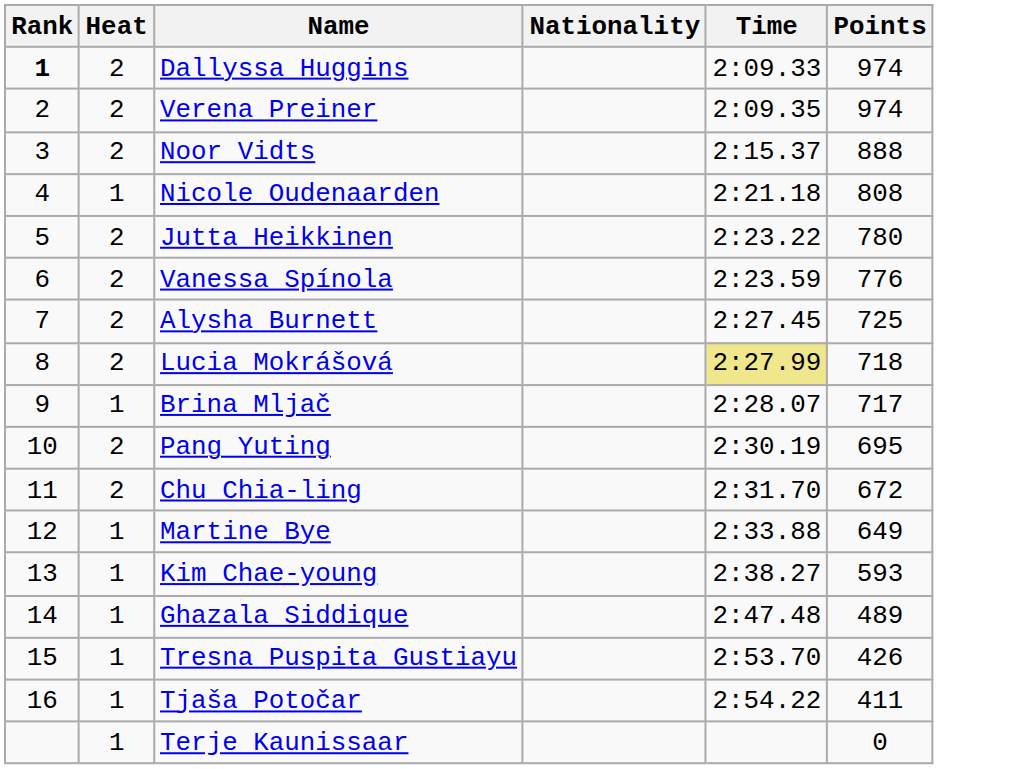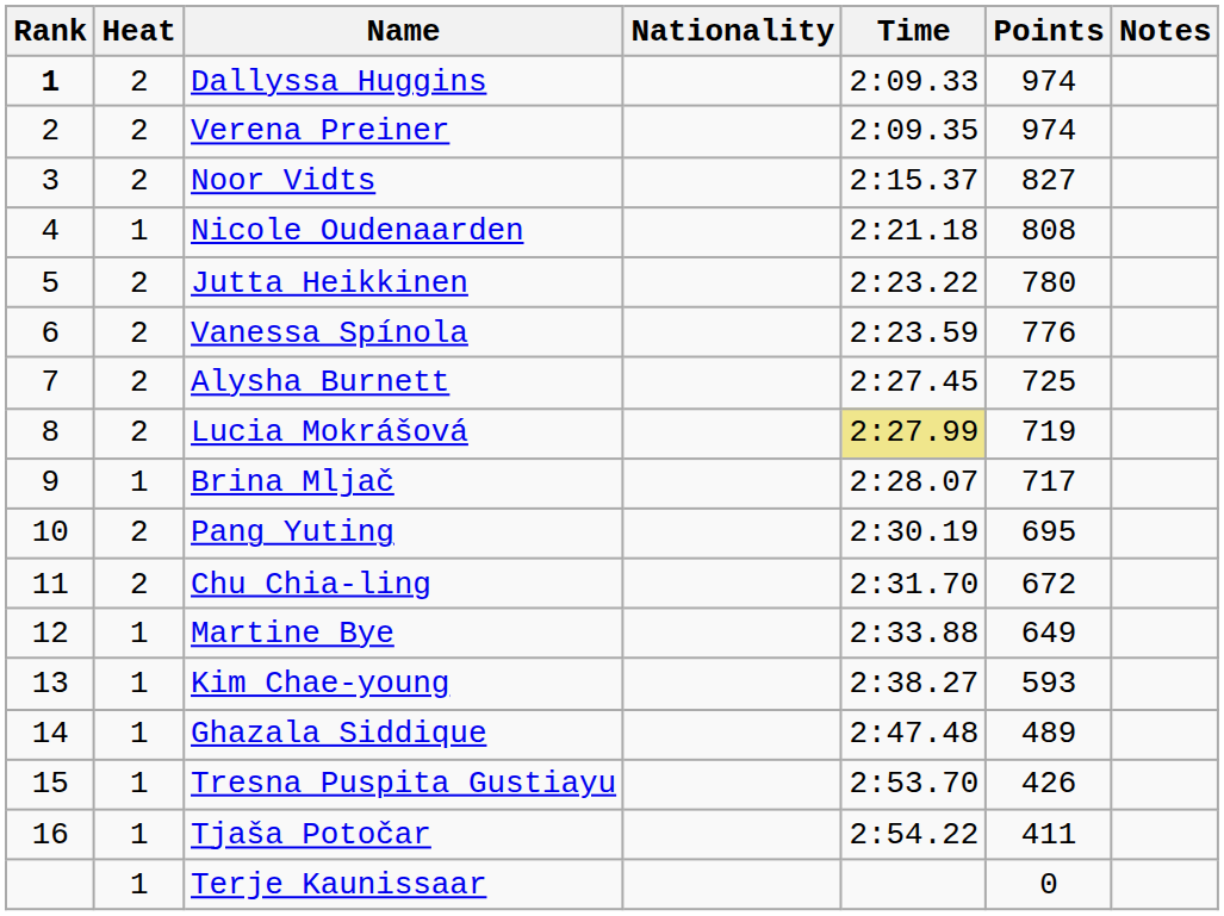 <table class="wikitable sortable" style="text-align:center">
 <tr>
 <th>Rank</th>
 <th>Heat</th>
 <th>Name</th>
 <th>Nationality</th>
 <th>Time</th>
 <th>Points</th>
+<th>Notes</th>
 </tr>
 <tr>
 <td><strong>1</strong></td>
 <td>2</td>
 <td align="left"><a href='#'>Dallyssa Huggins</a></td>
 <td align=left></td>
 <td>2:09.33</td>
 <td>974</td>
+<td></td>
 </tr>
 <tr>
 <td>2</td>
 <td>2</td>
 <td align="left"><a href='#'>Verena Preiner</a></td>
 <td align=left></td>
 <td>2:09.35</td>
 <td>974</td>
+<td></td>
 </tr>
 <tr>
 <td>3</td>
 <td>2</td>
 <td align="left"><a href='#'>Noor Vidts</a></td>
 <td align=left></td>
 <td>2:15.37</td>
-<td>888</td>
+<td>827</td>
+<td></td>
 </tr>
 <tr>
 <td>4</td>
 <td>1</td>
 <td align="left"><a href='#'>Nicole Oudenaarden</a></td>
 <td align=left></td>
 <td>2:21.18</td>
 <td>808</td>
+<td></td>
 </tr>
 <tr>
 <td>5</td>
 <td>2</td>
 <td align="left"><a href='#'>Jutta Heikkinen</a></td>
 <td align=left></td>
 <td>2:23.22</td>
 <td>780</td>
+<td></td>
 </tr>
 <tr>
 <td>6</td>
 <td>2</td>
 <td align="left"><a href='#'>Vanessa Spínola</a></td>
 <td align=left></td>
 <td>2:23.59</td>
 <td>776</td>
+<td></td>
 </tr>
 <tr>
 <td>7</td>
 <td>2</td>
 <td align="left"><a href='#'>Alysha Burnett</a></td>
 <td align=left></td>
 <td>2:27.45</td>
 <td>725</td>
+<td></td>
 </tr>
 <tr>
 <td>8</td>
 <td>2</td>
 <td align="left"><a href='#'>Lucia Mokrášová</a></td>
 <td align=left></td>
 <td style="background: khaki;">2:27.99</td>
-<td>718</td>
+<td>719</td>
+<td></td>
 </tr>
 <tr>
 <td>9</td>
 <td>1</td>
 <td align="left"><a href='#'>Brina Mljač</a></td>
 <td align=left></td>
 <td>2:28.07</td>
 <td>717</td>
+<td></td>
 </tr>
 <tr>
 <td>10</td>
 <td>2</td>
 <td align="left"><a href='#'>Pang Yuting</a></td>
 <td align=left></td>
 <td>2:30.19</td>
 <td>695</td>
+<td></td>
 </tr>
 <tr>
 <td>11</td>
 <td>2</td>
 <td align="left"><a href='#'>Chu Chia-ling</a></td>
 <td align=left></td>
 <td>2:31.70</td>
 <td>672</td>
+<td></td>
 </tr>
 <tr>
 <td>12</td>
 <td>1</td>
 <td align="left"><a href='#'>Martine Bye</a></td>
 <td align=left></td>
 <td>2:33.88</td>
 <td>649</td>
+<td></td>
 </tr>
 <tr>
 <td>13</td>
 <td>1</td>
 <td align="left"><a href='#'>Kim Chae-young</a></td>
 <td align=left></td>
 <td>2:38.27</td>
 <td>593</td>
+<td></td>
 </tr>
 <tr>
 <td>14</td>
 <td>1</td>
 <td align="left"><a href='#'>Ghazala Siddique</a></td>
 <td align=left></td>
 <td>2:47.48</td>
 <td>489</td>
+<td></td>
 </tr>
 <tr>
 <td>15</td>
 <td>1</td>
 <td align="left"><a href='#'>Tresna Puspita Gustiayu</a></td>
 <td align=left></td>
 <td>2:53.70</td>
 <td>426</td>
+<td></td>
 </tr>
 <tr>
 <td>16</td>
 <td>1</td>
 <td align="left"><a href='#'>Tjaša Potočar</a></td>
 <td align=left></td>
 <td>2:54.22</td>
 <td>411</td>
+<td></td>
 </tr>
 <tr>
 <td></td>
 <td>1</td>
 <td align="left"><a href='#'>Terje Kaunissaar</a></td>
 <td align=left></td>
 <td></td>
 <td>0</td>
+<td></td>
 </tr>
 </table>
